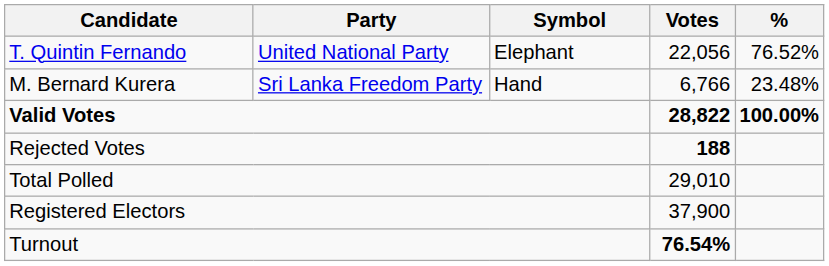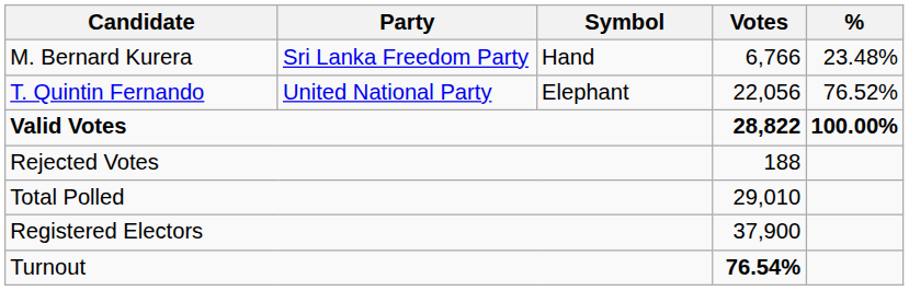 <table class="wikitable" border="1" style="text-align:right;">
 <tr>
 <th align=left width="190">Candidate</th>
 <th align=left width="180">Party</th>
 <th align=left width="120">Symbol</th>
 <th align=left width="60">Votes</th>
 <th align=left width="60">%</th>
 </tr>
 <tr>
+<td align=left>M. Bernard Kurera</td>
+<td align=left><a href='#'>Sri Lanka Freedom Party</a></td>
+<td align=left>Hand</td>
+<td>6,766</td>
+<td>23.48%</td>
+</tr>
+<tr>
 <td align=left><a href='#'>T. Quintin Fernando</a></td>
 <td align=left><a href='#'>United National Party</a></td>
 <td align=left>Elephant</td>
 <td>22,056</td>
 <td>76.52%</td>
-</tr>
-<tr>
-<td align=left>M. Bernard Kurera</td>
-<td align=left><a href='#'>Sri Lanka Freedom Party</a></td>
-<td align=left>Hand</td>
-<td>6,766</td>
-<td>23.48%</td>
 </tr>
 <tr>
 <td align=left colspan=3><strong>Valid Votes</strong></td>
 <td><strong>28,822</strong></td>
 <td><strong>100.00%</strong></td>
 </tr>
 <tr>
 <td align=left colspan=3>Rejected Votes</td>
-<td><strong>188</strong></td>
+<td>188</td>
 <td></td>
 </tr>
 <tr>
 <td align=left colspan=3>Total Polled</td>
 <td>29,010</td>
 <td></td>
 </tr>
 <tr>
 <td align=left colspan=3>Registered Electors</td>
 <td>37,900</td>
 <td></td>
 </tr>
 <tr>
 <td align=left colspan=3>Turnout</td>
 <td><strong>76.54%</strong></td>
 </tr>
 </table>
